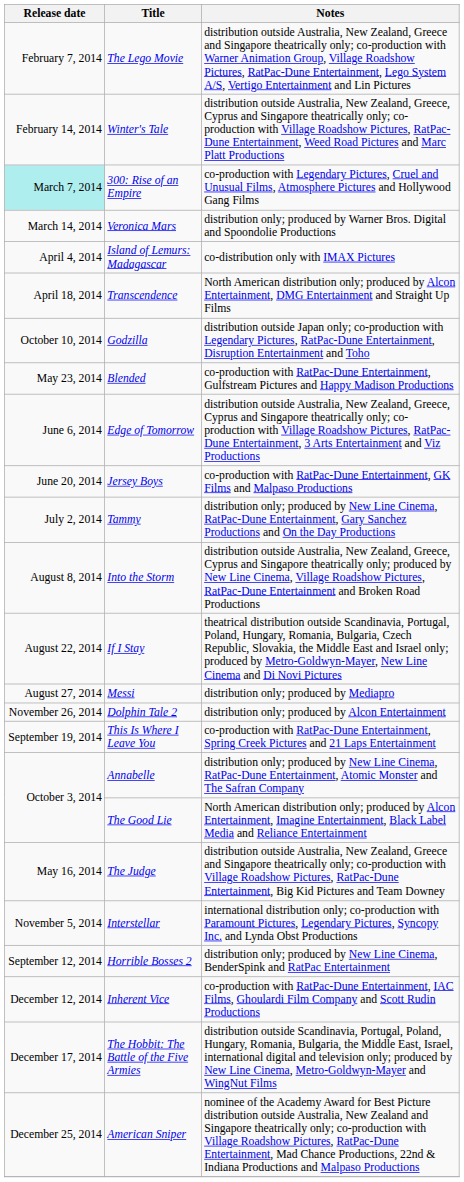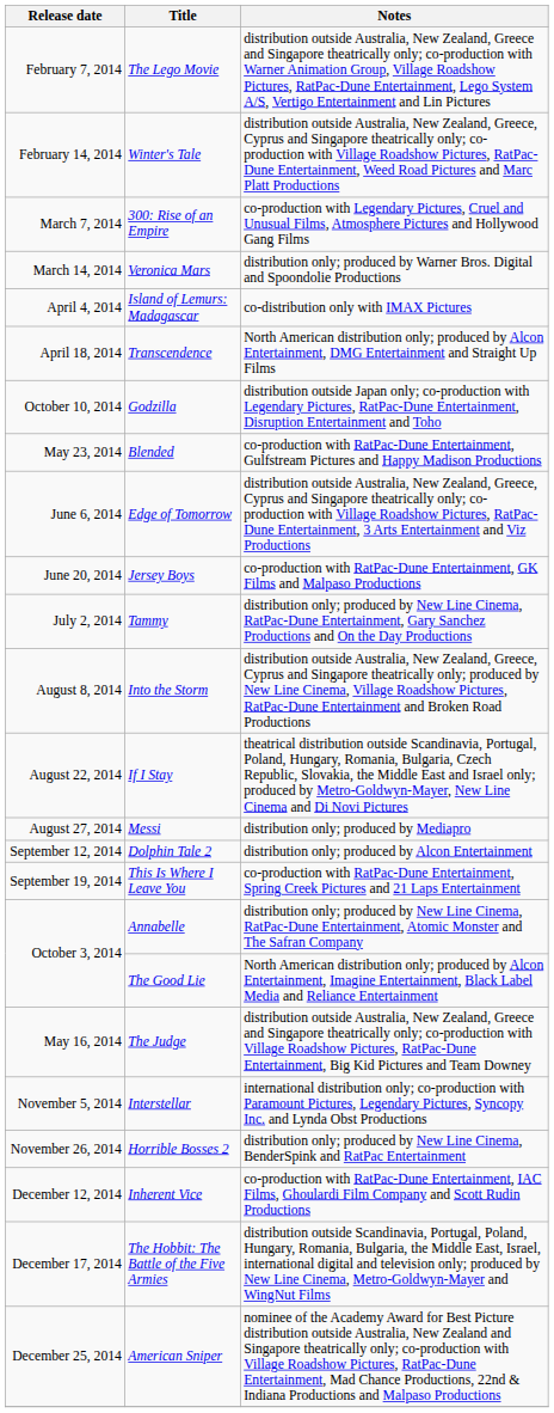 <table class="wikitable sortable" style="width:100%;">
 <tr>
 <th scope="col" style="width:130px;">Release date</th>
 <th>Title</th>
 <th>Notes</th>
 </tr>
 <tr>
 <td style="text-align:right;">February 7, 2014</td>
 <td><em><a href='#'>The Lego Movie</a></em></td>
 <td>distribution outside Australia, New Zealand, Greece and Singapore theatrically only; co-production with <a href='#'>Warner Animation Group</a>, <a href='#'>Village Roadshow Pictures</a>, <a href='#'>RatPac-Dune Entertainment</a>, <a href='#'>Lego System A/S</a>, <a href='#'>Vertigo Entertainment</a> and Lin Pictures</td>
 </tr>
 <tr>
 <td style="text-align:right;">February 14, 2014</td>
 <td><em><a href='#'>Winter's Tale</a></em></td>
 <td>distribution outside Australia, New Zealand, Greece, Cyprus and Singapore theatrically only; co-production with <a href='#'>Village Roadshow Pictures</a>, <a href='#'>RatPac-Dune Entertainment</a>, <a href='#'>Weed Road Pictures</a> and <a href='#'>Marc Platt Productions</a></td>
 </tr>
 <tr>
-<td style="background: paleturquoise; text-align:right;">March 7, 2014</td>
+<td style="text-align:right;">March 7, 2014</td>
 <td><em><a href='#'>300: Rise of an Empire</a></em></td>
 <td>co-production with <a href='#'>Legendary Pictures</a>, <a href='#'>Cruel and Unusual Films</a>, <a href='#'>Atmosphere Pictures</a> and Hollywood Gang Films</td>
 </tr>
 <tr>
 <td style="text-align:right;">March 14, 2014</td>
 <td><em><a href='#'>Veronica Mars</a></em></td>
 <td>distribution only; produced by Warner Bros. Digital and Spoondolie Productions</td>
 </tr>
 <tr>
 <td style="text-align:right;">April 4, 2014</td>
 <td><em><a href='#'>Island of Lemurs: Madagascar</a></em></td>
 <td>co-distribution only with <a href='#'>IMAX Pictures</a></td>
 </tr>
 <tr>
 <td style="text-align:right;">April 18, 2014</td>
 <td><em><a href='#'>Transcendence</a></em></td>
 <td>North American distribution only; produced by <a href='#'>Alcon Entertainment</a>, <a href='#'>DMG Entertainment</a> and Straight Up Films</td>
 </tr>
 <tr>
 <td style="text-align:right;">October 10, 2014</td>
 <td><em><a href='#'>Godzilla</a></em></td>
 <td>distribution outside Japan only; co-production with <a href='#'>Legendary Pictures</a>, <a href='#'>RatPac-Dune Entertainment</a>, <a href='#'>Disruption Entertainment</a> and <a href='#'>Toho</a></td>
 </tr>
 <tr>
 <td style="text-align:right;">May 23, 2014</td>
 <td><em><a href='#'>Blended</a></em></td>
 <td>co-production with <a href='#'>RatPac-Dune Entertainment</a>, Gulfstream Pictures and <a href='#'>Happy Madison Productions</a></td>
 </tr>
 <tr>
 <td style="text-align:right;">June 6, 2014</td>
 <td><em><a href='#'>Edge of Tomorrow</a></em></td>
 <td>distribution outside Australia, New Zealand, Greece, Cyprus and Singapore theatrically only; co-production with <a href='#'>Village Roadshow Pictures</a>, <a href='#'>RatPac-Dune Entertainment</a>, <a href='#'>3 Arts Entertainment</a> and <a href='#'>Viz Productions</a></td>
 </tr>
 <tr>
 <td style="text-align:right;">June 20, 2014</td>
 <td><em><a href='#'>Jersey Boys</a></em></td>
 <td>co-production with <a href='#'>RatPac-Dune Entertainment</a>, <a href='#'>GK Films</a> and <a href='#'>Malpaso Productions</a></td>
 </tr>
 <tr>
 <td style="text-align:right;">July 2, 2014</td>
 <td><em><a href='#'>Tammy</a></em></td>
 <td>distribution only; produced by <a href='#'>New Line Cinema</a>, <a href='#'>RatPac-Dune Entertainment</a>, <a href='#'>Gary Sanchez Productions</a> and <a href='#'>On the Day Productions</a></td>
 </tr>
 <tr>
 <td style="text-align:right;">August 8, 2014</td>
 <td><em><a href='#'>Into the Storm</a></em></td>
 <td>distribution outside Australia, New Zealand, Greece, Cyprus and Singapore theatrically only; produced by <a href='#'>New Line Cinema</a>, <a href='#'>Village Roadshow Pictures</a>, <a href='#'>RatPac-Dune Entertainment</a> and Broken Road Productions</td>
 </tr>
 <tr>
 <td style="text-align:right;">August 22, 2014</td>
 <td><em><a href='#'>If I Stay</a></em></td>
 <td>theatrical distribution outside Scandinavia, Portugal, Poland, Hungary, Romania, Bulgaria, Czech Republic, Slovakia, the Middle East and Israel only; produced by <a href='#'>Metro-Goldwyn-Mayer</a>, <a href='#'>New Line Cinema</a> and <a href='#'>Di Novi Pictures</a></td>
 </tr>
 <tr>
 <td style="text-align:right;">August 27, 2014</td>
 <td><em><a href='#'>Messi</a></em></td>
 <td>distribution only; produced by <a href='#'>Mediapro</a></td>
 </tr>
 <tr>
-<td style="text-align:right;">November 26, 2014</td>
+<td style="text-align:right;">September 12, 2014</td>
 <td><em><a href='#'>Dolphin Tale 2</a></em></td>
 <td>distribution only; produced by <a href='#'>Alcon Entertainment</a></td>
 </tr>
 <tr>
 <td style="text-align:right;">September 19, 2014</td>
 <td><em><a href='#'>This Is Where I Leave You</a></em></td>
 <td>co-production with <a href='#'>RatPac-Dune Entertainment</a>, <a href='#'>Spring Creek Pictures</a> and <a href='#'>21 Laps Entertainment</a></td>
 </tr>
 <tr>
 <td style="text-align:right;" rowspan="2">October 3, 2014</td>
 <td><em><a href='#'>Annabelle</a></em></td>
 <td>distribution only; produced by <a href='#'>New Line Cinema</a>, <a href='#'>RatPac-Dune Entertainment</a>, <a href='#'>Atomic Monster</a> and <a href='#'>The Safran Company</a></td>
 </tr>
 <tr>
 <td><em><a href='#'>The Good Lie</a></em></td>
 <td>North American distribution only; produced by <a href='#'>Alcon Entertainment</a>, <a href='#'>Imagine Entertainment</a>, <a href='#'>Black Label Media</a> and <a href='#'>Reliance Entertainment</a></td>
 </tr>
 <tr>
 <td style="text-align:right;">May 16, 2014</td>
 <td><em><a href='#'>The Judge</a></em></td>
 <td>distribution outside Australia, New Zealand, Greece and Singapore theatrically only; co-production with <a href='#'>Village Roadshow Pictures</a>, <a href='#'>RatPac-Dune Entertainment</a>, Big Kid Pictures and Team Downey</td>
 </tr>
 <tr>
 <td style="text-align:right;">November 5, 2014</td>
 <td><em><a href='#'>Interstellar</a></em></td>
 <td>international distribution only; co-production with <a href='#'>Paramount Pictures</a>, <a href='#'>Legendary Pictures</a>, <a href='#'>Syncopy Inc.</a> and Lynda Obst Productions</td>
 </tr>
 <tr>
-<td style="text-align:right;">September 12, 2014</td>
+<td style="text-align:right;">November 26, 2014</td>
 <td><em><a href='#'>Horrible Bosses 2</a></em></td>
 <td>distribution only; produced by <a href='#'>New Line Cinema</a>, BenderSpink and <a href='#'>RatPac Entertainment</a></td>
 </tr>
 <tr>
 <td style="text-align:right;">December 12, 2014</td>
 <td><em><a href='#'>Inherent Vice</a></em></td>
 <td>co-production with <a href='#'>RatPac-Dune Entertainment</a>, <a href='#'>IAC Films</a>, <a href='#'>Ghoulardi Film Company</a> and <a href='#'>Scott Rudin Productions</a></td>
 </tr>
 <tr>
 <td style="text-align:right;">December 17, 2014</td>
 <td><em><a href='#'>The Hobbit: The Battle of the Five Armies</a></em></td>
 <td>distribution outside Scandinavia, Portugal, Poland, Hungary, Romania, Bulgaria, the Middle East, Israel, international digital and television only; produced by <a href='#'>New Line Cinema</a>, <a href='#'>Metro-Goldwyn-Mayer</a> and <a href='#'>WingNut Films</a></td>
 </tr>
 <tr>
 <td style="text-align:right;">December 25, 2014</td>
 <td><em><a href='#'>American Sniper</a></em></td>
 <td>nominee of the Academy Award for Best Picture<br>distribution outside Australia, New Zealand and Singapore theatrically only; co-production with <a href='#'>Village Roadshow Pictures</a>, <a href='#'>RatPac-Dune Entertainment</a>, Mad Chance Productions, 22nd & Indiana Productions and <a href='#'>Malpaso Productions</a></td>
 </tr>
 <tr>
 </tr>
 </table>
